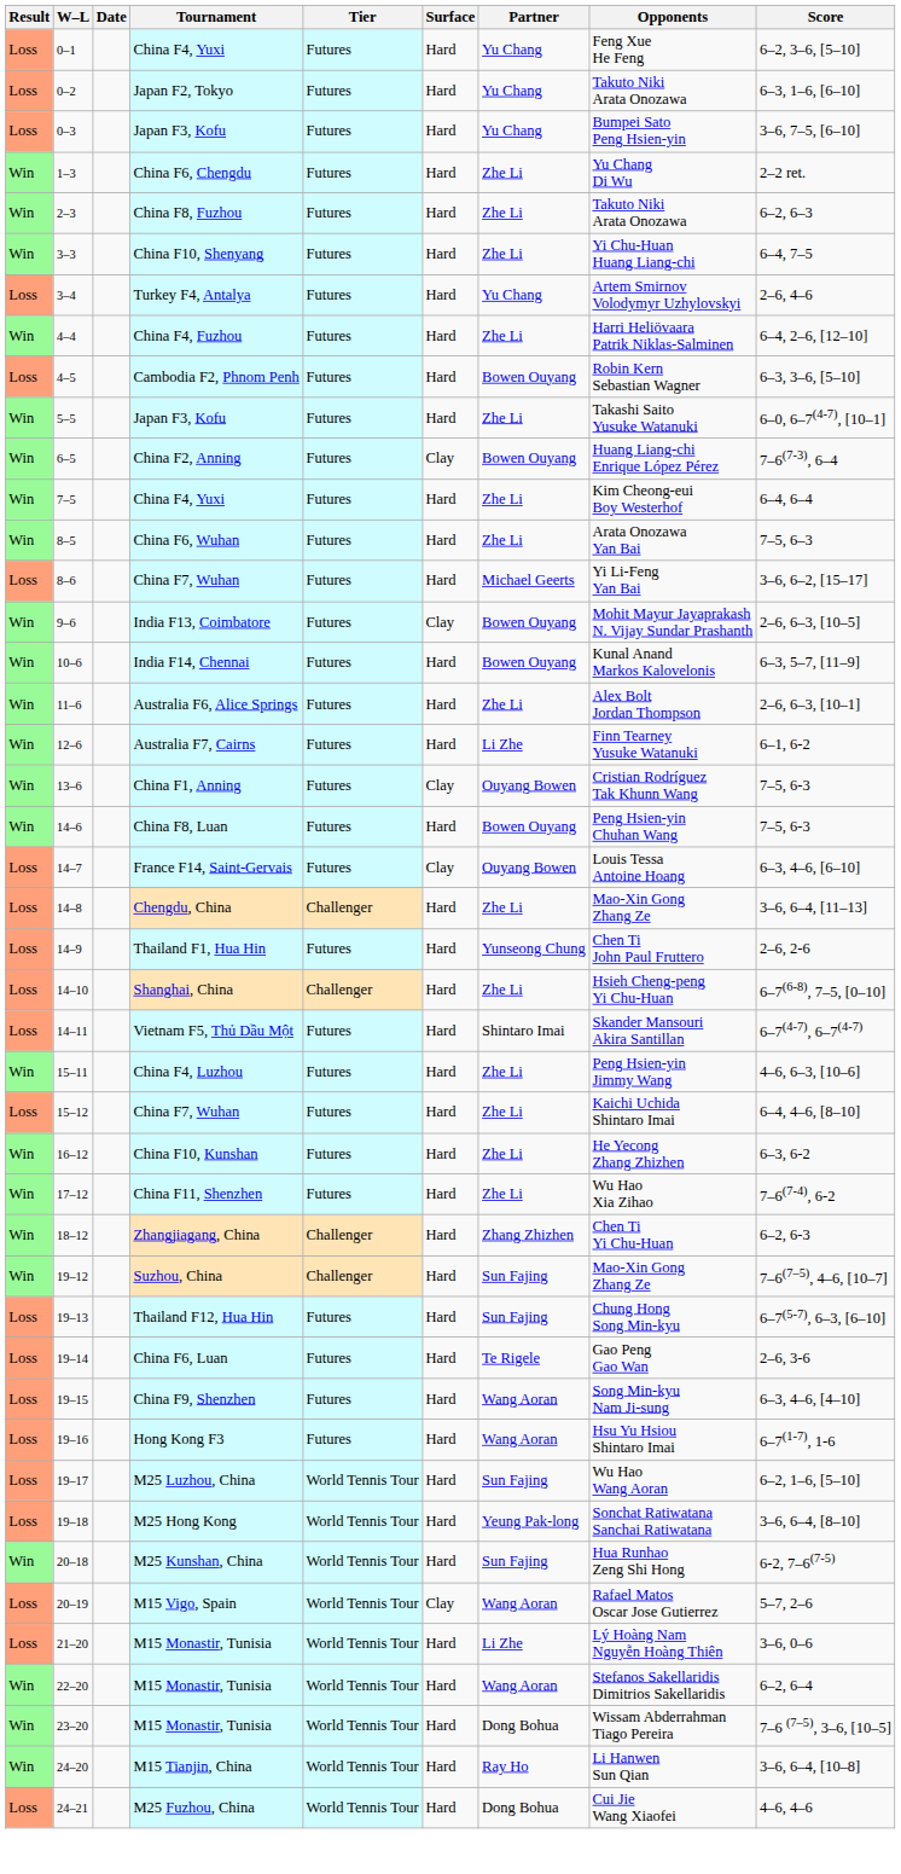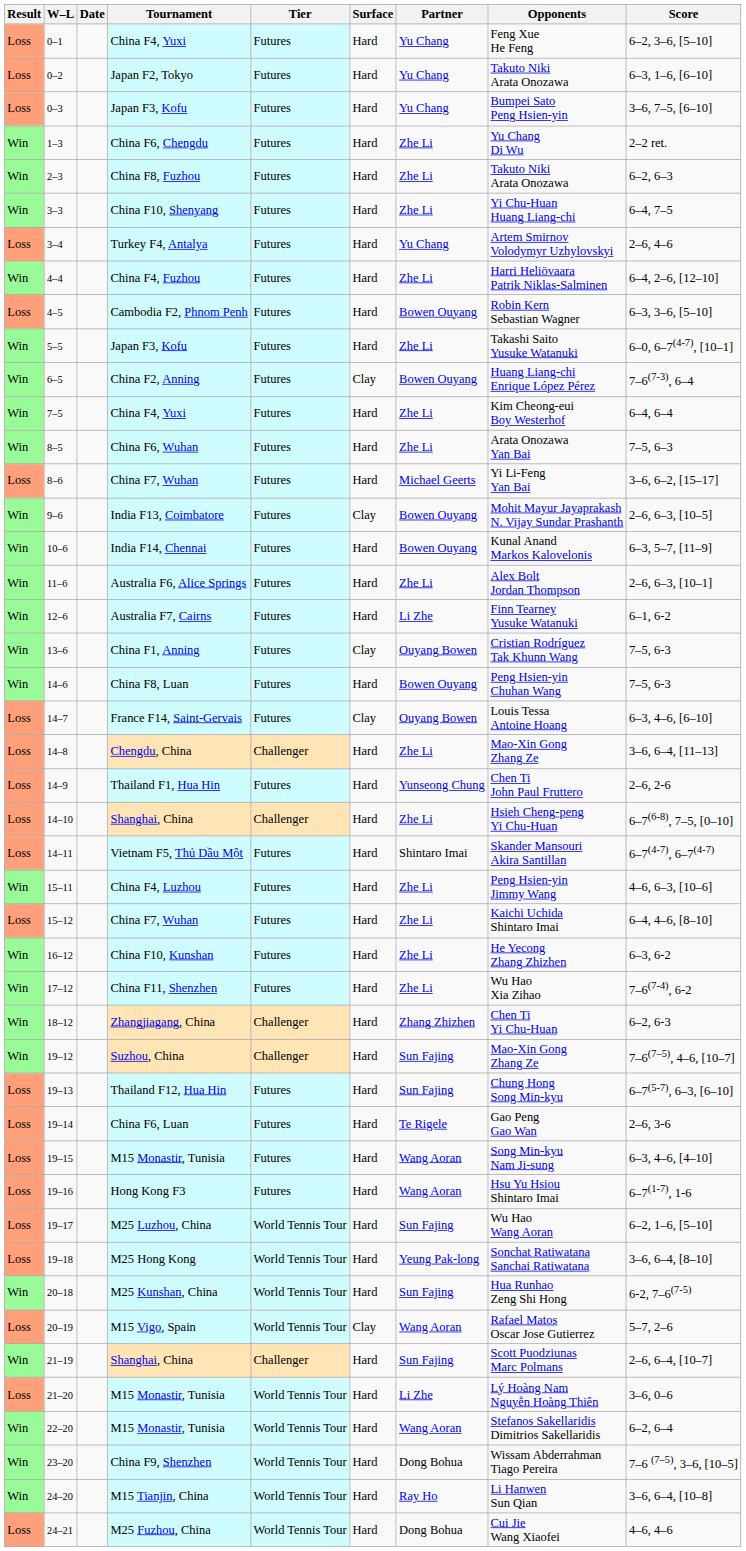 <table class="sortable wikitable">
 <tr>
 <th>Result</th>
 <th class="unsortable">W–L</th>
 <th>Date</th>
 <th>Tournament</th>
 <th>Tier</th>
 <th>Surface</th>
 <th>Partner</th>
 <th>Opponents</th>
 <th class="unsortable">Score</th>
 </tr>
 <tr>
 <td bgcolor=FFA07A>Loss</td>
 <td><small>0–1</small></td>
 <td></td>
 <td style="background:#cffcff;">China F4, <a href='#'>Yuxi</a></td>
 <td style="background:#cffcff;">Futures</td>
 <td>Hard</td>
 <td> <a href='#'>Yu Chang</a></td>
 <td> Feng Xue <br> He Feng</td>
 <td>6–2, 3–6, [5–10]</td>
 </tr>
 <tr>
 <td bgcolor=FFA07A>Loss</td>
 <td><small>0–2</small></td>
 <td></td>
 <td style="background:#cffcff;">Japan F2, Tokyo</td>
 <td style="background:#cffcff;">Futures</td>
 <td>Hard</td>
 <td> <a href='#'>Yu Chang</a></td>
 <td> <a href='#'>Takuto Niki</a> <br> Arata Onozawa</td>
 <td>6–3, 1–6, [6–10]</td>
 </tr>
 <tr>
 <td bgcolor=FFA07A>Loss</td>
 <td><small>0–3</small></td>
 <td></td>
 <td style="background:#cffcff;">Japan F3, <a href='#'>Kofu</a></td>
 <td style="background:#cffcff;">Futures</td>
 <td>Hard</td>
 <td> <a href='#'>Yu Chang</a></td>
 <td> <a href='#'>Bumpei Sato</a> <br> <a href='#'>Peng Hsien-yin</a></td>
 <td>3–6, 7–5, [6–10]</td>
 </tr>
 <tr>
 <td bgcolor=98FB98>Win</td>
 <td><small>1–3</small></td>
 <td></td>
 <td style="background:#cffcff;">China F6, <a href='#'>Chengdu</a></td>
 <td style="background:#cffcff;">Futures</td>
 <td>Hard</td>
 <td> <a href='#'>Zhe Li</a></td>
 <td> <a href='#'>Yu Chang</a> <br> <a href='#'>Di Wu</a></td>
 <td>2–2 ret.</td>
 </tr>
 <tr>
 <td bgcolor=98FB98>Win</td>
 <td><small>2–3</small></td>
 <td></td>
 <td style="background:#cffcff;">China F8, <a href='#'>Fuzhou</a></td>
 <td style="background:#cffcff;">Futures</td>
 <td>Hard</td>
 <td> <a href='#'>Zhe Li</a></td>
 <td> <a href='#'>Takuto Niki</a> <br> Arata Onozawa</td>
 <td>6–2, 6–3</td>
 </tr>
 <tr>
 <td bgcolor=98FB98>Win</td>
 <td><small>3–3</small></td>
 <td></td>
 <td style="background:#cffcff;">China F10, <a href='#'>Shenyang</a></td>
 <td style="background:#cffcff;">Futures</td>
 <td>Hard</td>
 <td> <a href='#'>Zhe Li</a></td>
 <td> <a href='#'>Yi Chu-Huan</a> <br> <a href='#'>Huang Liang-chi</a></td>
 <td>6–4, 7–5</td>
 </tr>
 <tr>
 <td bgcolor=FFA07A>Loss</td>
 <td><small>3–4</small></td>
 <td></td>
 <td style="background:#cffcff;">Turkey F4, <a href='#'>Antalya</a></td>
 <td style="background:#cffcff;">Futures</td>
 <td>Hard</td>
 <td> <a href='#'>Yu Chang</a></td>
 <td> <a href='#'>Artem Smirnov</a> <br> <a href='#'>Volodymyr Uzhylovskyi</a></td>
 <td>2–6, 4–6</td>
 </tr>
 <tr>
 <td bgcolor=98FB98>Win</td>
 <td><small>4–4</small></td>
 <td></td>
 <td style="background:#cffcff;">China F4, <a href='#'>Fuzhou</a></td>
 <td style="background:#cffcff;">Futures</td>
 <td>Hard</td>
 <td> <a href='#'>Zhe Li</a></td>
 <td> <a href='#'>Harri Heliövaara</a> <br> <a href='#'>Patrik Niklas-Salminen</a></td>
 <td>6–4, 2–6, [12–10]</td>
 </tr>
 <tr>
 <td bgcolor=FFA07A>Loss</td>
 <td><small>4–5</small></td>
 <td></td>
 <td style="background:#cffcff;">Cambodia F2, <a href='#'>Phnom Penh</a></td>
 <td style="background:#cffcff;">Futures</td>
 <td>Hard</td>
 <td> <a href='#'>Bowen Ouyang</a></td>
 <td> <a href='#'>Robin Kern</a> <br> Sebastian Wagner</td>
 <td>6–3, 3–6, [5–10]</td>
 </tr>
 <tr>
 <td bgcolor=98FB98>Win</td>
 <td><small>5–5</small></td>
 <td></td>
 <td style="background:#cffcff;">Japan F3, <a href='#'>Kofu</a></td>
 <td style="background:#cffcff;">Futures</td>
 <td>Hard</td>
 <td> <a href='#'>Zhe Li</a></td>
 <td> Takashi Saito <br> <a href='#'>Yusuke Watanuki</a></td>
 <td>6–0, 6–7<sup>(4-7)</sup>, [10–1]</td>
 </tr>
 <tr>
 <td bgcolor=98FB98>Win</td>
 <td><small>6–5</small></td>
 <td></td>
 <td style="background:#cffcff;">China F2, <a href='#'>Anning</a></td>
 <td style="background:#cffcff;">Futures</td>
 <td>Clay</td>
 <td> <a href='#'>Bowen Ouyang</a></td>
 <td> <a href='#'>Huang Liang-chi</a> <br> <a href='#'>Enrique López Pérez</a></td>
 <td>7–6<sup>(7-3)</sup>, 6–4</td>
 </tr>
 <tr>
 <td bgcolor=98FB98>Win</td>
 <td><small>7–5</small></td>
 <td></td>
 <td style="background:#cffcff;">China F4, <a href='#'>Yuxi</a></td>
 <td style="background:#cffcff;">Futures</td>
 <td>Hard</td>
 <td> <a href='#'>Zhe Li</a></td>
 <td> Kim Cheong-eui <br> <a href='#'>Boy Westerhof</a></td>
 <td>6–4, 6–4</td>
 </tr>
 <tr>
 <td bgcolor=98FB98>Win</td>
 <td><small>8–5</small></td>
 <td></td>
 <td style="background:#cffcff;">China F6, <a href='#'>Wuhan</a></td>
 <td style="background:#cffcff;">Futures</td>
 <td>Hard</td>
 <td> <a href='#'>Zhe Li</a></td>
 <td> Arata Onozawa <br> <a href='#'>Yan Bai</a></td>
 <td>7–5, 6–3</td>
 </tr>
 <tr>
 <td bgcolor=FFA07A>Loss</td>
 <td><small>8–6</small></td>
 <td></td>
 <td style="background:#cffcff;">China F7, <a href='#'>Wuhan</a></td>
 <td style="background:#cffcff;">Futures</td>
 <td>Hard</td>
 <td> <a href='#'>Michael Geerts</a></td>
 <td> Yi Li-Feng <br> <a href='#'>Yan Bai</a></td>
 <td>3–6, 6–2, [15–17]</td>
 </tr>
 <tr>
 <td bgcolor=98FB98>Win</td>
 <td><small>9–6</small></td>
 <td></td>
 <td style="background:#cffcff;">India F13, <a href='#'>Coimbatore</a></td>
 <td style="background:#cffcff;">Futures</td>
 <td>Clay</td>
 <td> <a href='#'>Bowen Ouyang</a></td>
 <td> <a href='#'>Mohit Mayur Jayaprakash</a> <br> <a href='#'>N. Vijay Sundar Prashanth</a></td>
 <td>2–6, 6–3, [10–5]</td>
 </tr>
 <tr>
 <td bgcolor=98FB98>Win</td>
 <td><small>10–6</small></td>
 <td></td>
 <td style="background:#cffcff;">India F14, <a href='#'>Chennai</a></td>
 <td style="background:#cffcff;">Futures</td>
 <td>Hard</td>
 <td> <a href='#'>Bowen Ouyang</a></td>
 <td> Kunal Anand <br> <a href='#'>Markos Kalovelonis</a></td>
 <td>6–3, 5–7, [11–9]</td>
 </tr>
 <tr>
 <td bgcolor=98FB98>Win</td>
 <td><small>11–6</small></td>
 <td></td>
 <td style="background:#cffcff;">Australia F6, <a href='#'>Alice Springs</a></td>
 <td style="background:#cffcff;">Futures</td>
 <td>Hard</td>
 <td> <a href='#'>Zhe Li</a></td>
 <td> <a href='#'>Alex Bolt</a> <br> <a href='#'>Jordan Thompson</a></td>
 <td>2–6, 6–3, [10–1]</td>
 </tr>
 <tr>
 <td bgcolor=98FB98>Win</td>
 <td><small>12–6</small></td>
 <td></td>
 <td style="background:#cffcff;">Australia F7, <a href='#'>Cairns</a></td>
 <td style="background:#cffcff;">Futures</td>
 <td>Hard</td>
 <td> <a href='#'>Li Zhe</a></td>
 <td> <a href='#'>Finn Tearney</a> <br> <a href='#'>Yusuke Watanuki</a></td>
 <td>6–1, 6-2</td>
 </tr>
 <tr>
 <td bgcolor=98FB98>Win</td>
 <td><small>13–6</small></td>
 <td></td>
 <td style="background:#cffcff;">China F1, <a href='#'>Anning</a></td>
 <td style="background:#cffcff;">Futures</td>
 <td>Clay</td>
 <td> <a href='#'>Ouyang Bowen</a></td>
 <td> <a href='#'>Cristian Rodríguez</a> <br> <a href='#'>Tak Khunn Wang</a></td>
 <td>7–5, 6-3</td>
 </tr>
 <tr>
 <td bgcolor=98FB98>Win</td>
 <td><small>14–6</small></td>
 <td></td>
 <td style="background:#cffcff;">China F8, Luan</td>
 <td style="background:#cffcff;">Futures</td>
 <td>Hard</td>
 <td> <a href='#'>Bowen Ouyang</a></td>
 <td> <a href='#'>Peng Hsien-yin</a> <br> <a href='#'>Chuhan Wang</a></td>
 <td>7–5, 6-3</td>
 </tr>
 <tr>
 <td bgcolor=FFA07A>Loss</td>
 <td><small>14–7</small></td>
 <td></td>
 <td style="background:#cffcff;">France F14, <a href='#'>Saint-Gervais</a></td>
 <td style="background:#cffcff;">Futures</td>
 <td>Clay</td>
 <td> <a href='#'>Ouyang Bowen</a></td>
 <td> Louis Tessa <br> <a href='#'>Antoine Hoang</a></td>
 <td>6–3, 4–6, [6–10]</td>
 </tr>
 <tr>
 <td bgcolor=FFA07A>Loss</td>
 <td><small>14–8</small></td>
 <td></td>
 <td style="background:moccasin;"><a href='#'>Chengdu</a>, China</td>
 <td style="background:moccasin;">Challenger</td>
 <td>Hard</td>
 <td> <a href='#'>Zhe Li</a></td>
 <td> <a href='#'>Mao-Xin Gong</a> <br> <a href='#'>Zhang Ze</a></td>
 <td>3–6, 6–4, [11–13]</td>
 </tr>
 <tr>
 <td bgcolor=FFA07A>Loss</td>
 <td><small>14–9</small></td>
 <td></td>
 <td style="background:#cffcff;">Thailand F1, <a href='#'>Hua Hin</a></td>
 <td style="background:#cffcff;">Futures</td>
 <td>Hard</td>
 <td> <a href='#'>Yunseong Chung</a></td>
 <td> <a href='#'>Chen Ti</a> <br> <a href='#'>John Paul Fruttero</a></td>
 <td>2–6, 2-6</td>
 </tr>
 <tr>
 <td bgcolor=FFA07A>Loss</td>
 <td><small>14–10</small></td>
 <td></td>
 <td style="background:moccasin;"><a href='#'>Shanghai</a>, China</td>
 <td style="background:moccasin;">Challenger</td>
 <td>Hard</td>
 <td> <a href='#'>Zhe Li</a></td>
 <td> <a href='#'>Hsieh Cheng-peng</a> <br> <a href='#'>Yi Chu-Huan</a></td>
 <td>6–7<sup>(6-8)</sup>, 7–5, [0–10]</td>
 </tr>
 <tr>
 <td bgcolor=FFA07A>Loss</td>
 <td><small>14–11</small></td>
 <td></td>
 <td style="background:#cffcff;">Vietnam F5, <a href='#'>Thủ Dầu Một</a></td>
 <td style="background:#cffcff;">Futures</td>
 <td>Hard</td>
 <td>  Shintaro Imai</td>
 <td> <a href='#'>Skander Mansouri</a> <br> <a href='#'>Akira Santillan</a></td>
 <td>6–7<sup>(4-7)</sup>, 6–7<sup>(4-7)</sup></td>
 </tr>
 <tr>
 <td bgcolor=98FB98>Win</td>
 <td><small>15–11</small></td>
 <td></td>
 <td style="background:#cffcff;">China F4, <a href='#'>Luzhou</a></td>
 <td style="background:#cffcff;">Futures</td>
 <td>Hard</td>
 <td> <a href='#'>Zhe Li</a></td>
 <td> <a href='#'>Peng Hsien-yin</a> <br> <a href='#'>Jimmy Wang</a></td>
 <td>4–6, 6–3, [10–6]</td>
 </tr>
 <tr>
 <td bgcolor=FFA07A>Loss</td>
 <td><small>15–12</small></td>
 <td></td>
 <td style="background:#cffcff;">China F7, <a href='#'>Wuhan</a></td>
 <td style="background:#cffcff;">Futures</td>
 <td>Hard</td>
 <td> <a href='#'>Zhe Li</a></td>
 <td> <a href='#'>Kaichi Uchida</a> <br> Shintaro Imai</td>
 <td>6–4, 4–6, [8–10]</td>
 </tr>
 <tr>
 <td bgcolor=98FB98>Win</td>
 <td><small>16–12</small></td>
 <td></td>
 <td style="background:#cffcff;">China F10, <a href='#'>Kunshan</a></td>
 <td style="background:#cffcff;">Futures</td>
 <td>Hard</td>
 <td> <a href='#'>Zhe Li</a></td>
 <td> <a href='#'>He Yecong</a> <br> <a href='#'>Zhang Zhizhen</a></td>
 <td>6–3, 6-2</td>
 </tr>
 <tr>
 <td bgcolor=98FB98>Win</td>
 <td><small>17–12</small></td>
 <td></td>
 <td style="background:#cffcff;">China F11, <a href='#'>Shenzhen</a></td>
 <td style="background:#cffcff;">Futures</td>
 <td>Hard</td>
 <td> <a href='#'>Zhe Li</a></td>
 <td> Wu Hao <br> Xia Zihao</td>
 <td>7–6<sup>(7-4)</sup>, 6-2</td>
 </tr>
 <tr>
 <td bgcolor=98FB98>Win</td>
 <td><small>18–12</small></td>
 <td></td>
 <td style="background:moccasin;"><a href='#'>Zhangjiagang</a>, China</td>
 <td style="background:moccasin;">Challenger</td>
 <td>Hard</td>
 <td> <a href='#'>Zhang Zhizhen</a></td>
 <td> <a href='#'>Chen Ti</a> <br> <a href='#'>Yi Chu-Huan</a></td>
 <td>6–2, 6-3</td>
 </tr>
 <tr>
 <td bgcolor=98FB98>Win</td>
 <td><small>19–12</small></td>
 <td></td>
 <td style="background:moccasin;"><a href='#'>Suzhou</a>, China</td>
 <td style="background:moccasin;">Challenger</td>
 <td>Hard</td>
 <td> <a href='#'>Sun Fajing</a></td>
 <td> <a href='#'>Mao-Xin Gong</a> <br> <a href='#'>Zhang Ze</a></td>
 <td>7–6<sup>(7–5)</sup>, 4–6, [10–7]</td>
 </tr>
 <tr>
 <td bgcolor=FFA07A>Loss</td>
 <td><small>19–13</small></td>
 <td></td>
 <td style="background:#cffcff;">Thailand F12, <a href='#'>Hua Hin</a></td>
 <td style="background:#cffcff;">Futures</td>
 <td>Hard</td>
 <td> <a href='#'>Sun Fajing</a></td>
 <td> <a href='#'>Chung Hong</a> <br> <a href='#'>Song Min-kyu</a></td>
 <td>6–7<sup>(5-7)</sup>, 6–3, [6–10]</td>
 </tr>
 <tr>
 <td bgcolor=FFA07A>Loss</td>
 <td><small>19–14</small></td>
 <td></td>
 <td style="background:#cffcff;">China F6, Luan</td>
 <td style="background:#cffcff;">Futures</td>
 <td>Hard</td>
 <td> <a href='#'>Te Rigele</a></td>
 <td> Gao Peng <br> <a href='#'>Gao Wan</a></td>
 <td>2–6, 3-6</td>
 </tr>
 <tr>
 <td bgcolor=FFA07A>Loss</td>
 <td><small>19–15</small></td>
 <td></td>
-<td style="background:#cffcff;">China F9, <a href='#'>Shenzhen</a></td>
+<td style="background:#cffcff;">M15 <a href='#'>Monastir</a>, Tunisia</td>
 <td style="background:#cffcff;">Futures</td>
 <td>Hard</td>
 <td> <a href='#'>Wang Aoran</a></td>
 <td> <a href='#'>Song Min-kyu</a> <br> <a href='#'>Nam Ji-sung</a></td>
 <td>6–3, 4–6, [4–10]</td>
 </tr>
 <tr>
 <td bgcolor=FFA07A>Loss</td>
 <td><small>19–16</small></td>
 <td></td>
 <td style="background:#cffcff;">Hong Kong F3</td>
 <td style="background:#cffcff;">Futures</td>
 <td>Hard</td>
 <td> <a href='#'>Wang Aoran</a></td>
 <td> <a href='#'>Hsu Yu Hsiou</a> <br> Shintaro Imai</td>
 <td>6–7<sup>(1-7)</sup>, 1-6</td>
 </tr>
 <tr>
 <td bgcolor=FFA07A>Loss</td>
 <td><small>19–17</small></td>
 <td></td>
 <td style="background:#cffcff;">M25 <a href='#'>Luzhou</a>, China</td>
 <td style="background:#cffcff;">World Tennis Tour</td>
 <td>Hard</td>
 <td> <a href='#'>Sun Fajing</a></td>
 <td> Wu Hao <br> <a href='#'>Wang Aoran</a></td>
 <td>6–2, 1–6, [5–10]</td>
 </tr>
 <tr>
 <td bgcolor=FFA07A>Loss</td>
 <td><small>19–18</small></td>
 <td></td>
 <td style="background:#cffcff;">M25 Hong Kong</td>
 <td style="background:#cffcff;">World Tennis Tour</td>
 <td>Hard</td>
 <td> <a href='#'>Yeung Pak-long</a></td>
 <td> <a href='#'>Sonchat Ratiwatana</a> <br> <a href='#'>Sanchai Ratiwatana</a></td>
 <td>3–6, 6–4, [8–10]</td>
 </tr>
 <tr>
 <td bgcolor=98FB98>Win</td>
 <td><small>20–18</small></td>
 <td></td>
 <td style="background:#cffcff;">M25 <a href='#'>Kunshan</a>, China</td>
 <td style="background:#cffcff;">World Tennis Tour</td>
 <td>Hard</td>
 <td> <a href='#'>Sun Fajing</a></td>
 <td> <a href='#'>Hua Runhao</a> <br> Zeng Shi Hong</td>
 <td>6-2, 7–6<sup>(7-5)</sup></td>
 </tr>
 <tr>
 <td bgcolor=FFA07A>Loss</td>
 <td><small>20–19</small></td>
 <td></td>
 <td style="background:#cffcff;">M15 <a href='#'>Vigo</a>, Spain</td>
 <td style="background:#cffcff;">World Tennis Tour</td>
 <td>Clay</td>
 <td> <a href='#'>Wang Aoran</a></td>
 <td> <a href='#'>Rafael Matos</a> <br> Oscar Jose Gutierrez</td>
 <td>5–7, 2–6</td>
 </tr>
 <tr>
+<td bgcolor=98FB98>Win</td>
+<td><small>21–19</small></td>
+<td></td>
+<td style="background:moccasin;"><a href='#'>Shanghai</a>, China</td>
+<td style="background:moccasin;">Challenger</td>
+<td>Hard</td>
+<td> <a href='#'>Sun Fajing</a></td>
+<td> <a href='#'>Scott Puodziunas</a> <br> <a href='#'>Marc Polmans</a></td>
+<td>2–6, 6–4, [10–7]</td>
+</tr>
+<tr>
 <td bgcolor=FFA07A>Loss</td>
 <td><small>21–20</small></td>
 <td></td>
 <td style="background:#cffcff;">M15 <a href='#'>Monastir</a>, Tunisia</td>
 <td style="background:#cffcff;">World Tennis Tour</td>
 <td>Hard</td>
 <td> <a href='#'>Li Zhe</a></td>
 <td> <a href='#'>Lý Hoàng Nam</a> <br> <a href='#'>Nguyễn Hoàng Thiên</a></td>
 <td>3–6, 0–6</td>
 </tr>
 <tr>
 <td bgcolor=98FB98>Win</td>
 <td><small>22–20</small></td>
 <td></td>
 <td style="background:#cffcff;">M15 <a href='#'>Monastir</a>, Tunisia</td>
 <td style="background:#cffcff;">World Tennis Tour</td>
 <td>Hard</td>
 <td> <a href='#'>Wang Aoran</a></td>
 <td> <a href='#'>Stefanos Sakellaridis</a> <br> Dimitrios Sakellaridis</td>
 <td>6–2, 6–4</td>
 </tr>
 <tr>
 <td bgcolor=98FB98>Win</td>
 <td><small>23–20</small></td>
 <td></td>
-<td style="background:#cffcff;">M15 <a href='#'>Monastir</a>, Tunisia</td>
+<td style="background:#cffcff;">China F9, <a href='#'>Shenzhen</a></td>
 <td style="background:#cffcff;">World Tennis Tour</td>
 <td>Hard</td>
 <td> Dong Bohua</td>
 <td> Wissam Abderrahman <br> Tiago Pereira</td>
 <td>7–6 <sup>(7–5)</sup>, 3–6, [10–5]</td>
 </tr>
 <tr>
 <td bgcolor=98FB98>Win</td>
 <td><small>24–20</small></td>
 <td></td>
 <td style="background:#cffcff;">M15 <a href='#'>Tianjin</a>, China</td>
 <td style="background:#cffcff;">World Tennis Tour</td>
 <td>Hard</td>
 <td> <a href='#'>Ray Ho</a></td>
 <td> <a href='#'>Li Hanwen</a> <br> Sun Qian</td>
 <td>3–6, 6–4, [10–8]</td>
 </tr>
 <tr>
 <td bgcolor=FFA07A>Loss</td>
 <td><small>24–21</small></td>
 <td></td>
 <td style="background:#cffcff;">M25 <a href='#'>Fuzhou</a>, China</td>
 <td style="background:#cffcff;">World Tennis Tour</td>
 <td>Hard</td>
 <td> Dong Bohua</td>
 <td> <a href='#'>Cui Jie</a> <br> Wang Xiaofei</td>
 <td>4–6, 4–6</td>
 </tr>
 </table>
